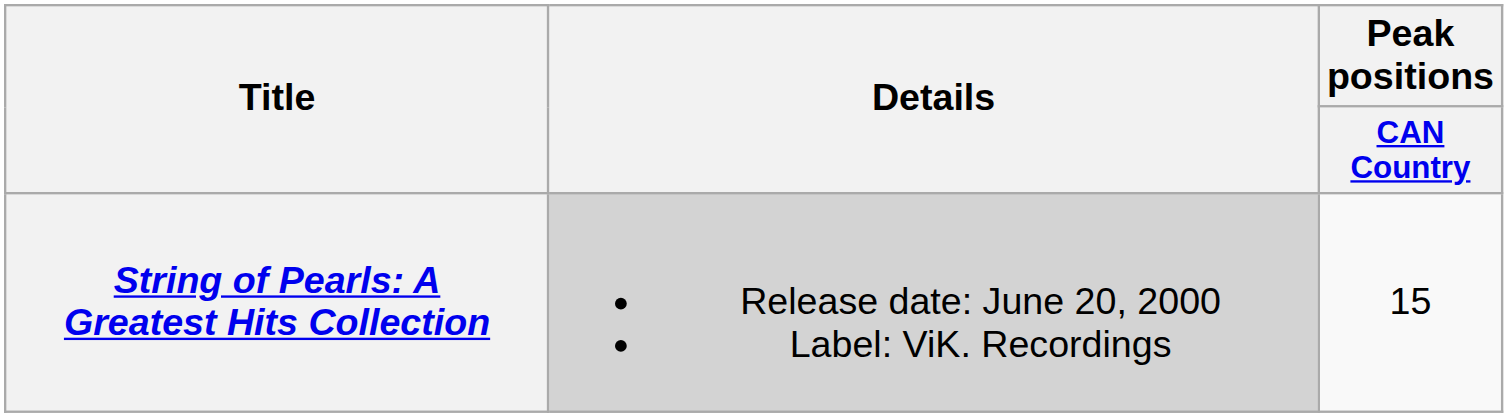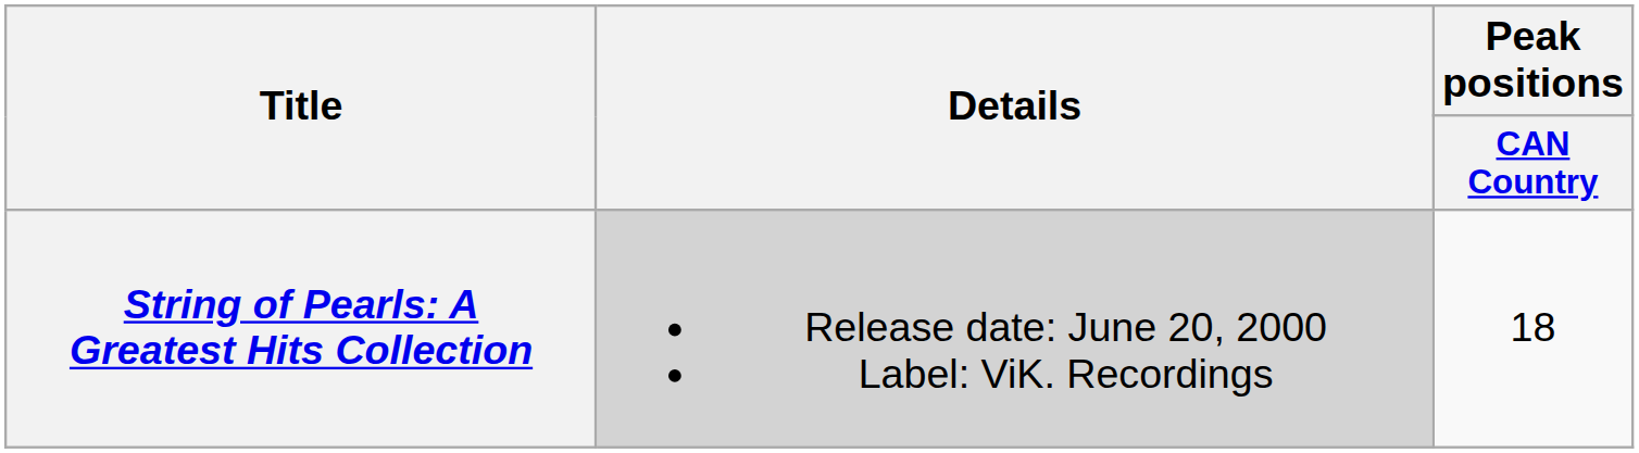 <table class="wikitable plainrowheaders" style="text-align:center;">
 <tr>
 <th rowspan="2" style="width:14em;">Title</th>
 <th rowspan="2" style="width:20em;">Details</th>
 <th colspan="1">Peak positions</th>
 </tr>
 <tr style="font-size:smaller;">
 <th width="65"><a href='#'>CAN Country</a></th>
 </tr>
 <tr>
 <th scope="row"><em><a href='#'>String of Pearls: A<br>Greatest Hits Collection</a></em></th>
 <td style="background: lightgrey;"><br><ul><li>Release date: June 20, 2000</li><li>Label: ViK. Recordings</li></ul></td>
-<td>15</td>
+<td>18</td>
 </tr>
 </table>
